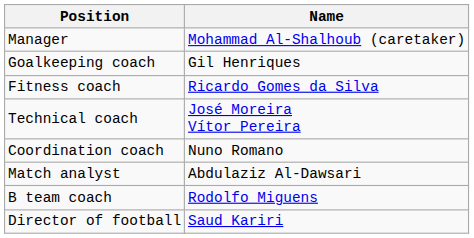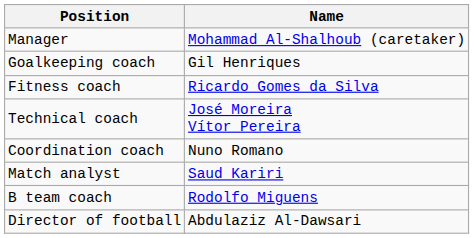 <table class="wikitable">
 <tr>
 <th>Position</th>
 <th>Name</th>
 </tr>
 <tr>
 <td>Manager</td>
 <td> <a href='#'>Mohammad Al-Shalhoub</a> (caretaker)</td>
 </tr>
 <tr>
 <td>Goalkeeping coach</td>
 <td> Gil Henriques</td>
 </tr>
 <tr>
 <td>Fitness coach</td>
 <td> <a href='#'>Ricardo Gomes da Silva</a></td>
 </tr>
 <tr>
 <td>Technical coach</td>
 <td> <a href='#'>José Moreira</a> <br>  <a href='#'>Vítor Pereira</a></td>
 </tr>
 <tr>
 <td>Coordination coach</td>
 <td> Nuno Romano</td>
 </tr>
 <tr>
 <td>Match analyst</td>
-<td> Abdulaziz Al-Dawsari</td>
+<td> <a href='#'>Saud Kariri</a></td>
 </tr>
 <tr>
 <td>B team coach</td>
 <td> <a href='#'>Rodolfo Miguens</a></td>
 </tr>
 <tr>
 <td>Director of football</td>
-<td> <a href='#'>Saud Kariri</a></td>
+<td> Abdulaziz Al-Dawsari</td>
 </tr>
 </table>
